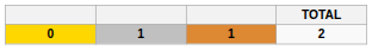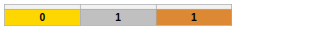 <table class="wikitable" style="font-size:90%">
 <tr>
 <th style="width:100px;"></th>
 <th style="width:100px;"></th>
 <th style="width:100px;"></th>
-<th style="width:100px;">TOTAL</th>
 </tr>
 <tr>
 <td style="text-align:center; background:gold;"><strong>0</strong></td>
 <td style="text-align:center; background:silver;"><strong>1</strong></td>
 <td style="text-align:center; background:#d83;"><strong>1</strong></td>
-<td style="text-align:center;"><strong>2</strong></td>
 </tr>
 </table>
